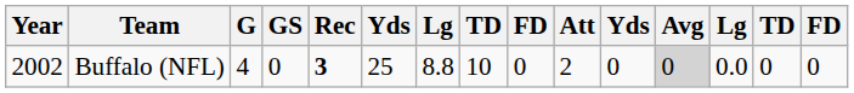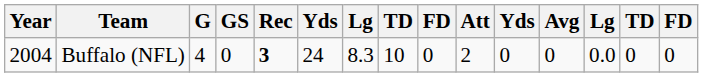 <table class="wikitable">
 <tr>
 <th>Year</th>
 <th>Team</th>
 <th>G</th>
 <th>GS</th>
 <th>Rec</th>
 <th>Yds</th>
 <th>Lg</th>
 <th>TD</th>
 <th>FD</th>
 <th>Att</th>
 <th>Yds</th>
 <th>Avg</th>
 <th>Lg</th>
 <th>TD</th>
 <th>FD</th>
 </tr>
 <tr>
-<td>2002</td>
+<td>2004</td>
 <td>Buffalo (NFL)</td>
 <td>4</td>
 <td>0</td>
 <td><strong>3</strong></td>
-<td>25</td>
-<td>8.8</td>
+<td>24</td>
+<td>8.3</td>
 <td>10</td>
 <td>0</td>
 <td>2</td>
 <td>0</td>
-<td style="background: lightgrey;">0</td>
+<td>0</td>
 <td>0.0</td>
 <td>0</td>
 <td>0</td>
 </tr>
 </table>
